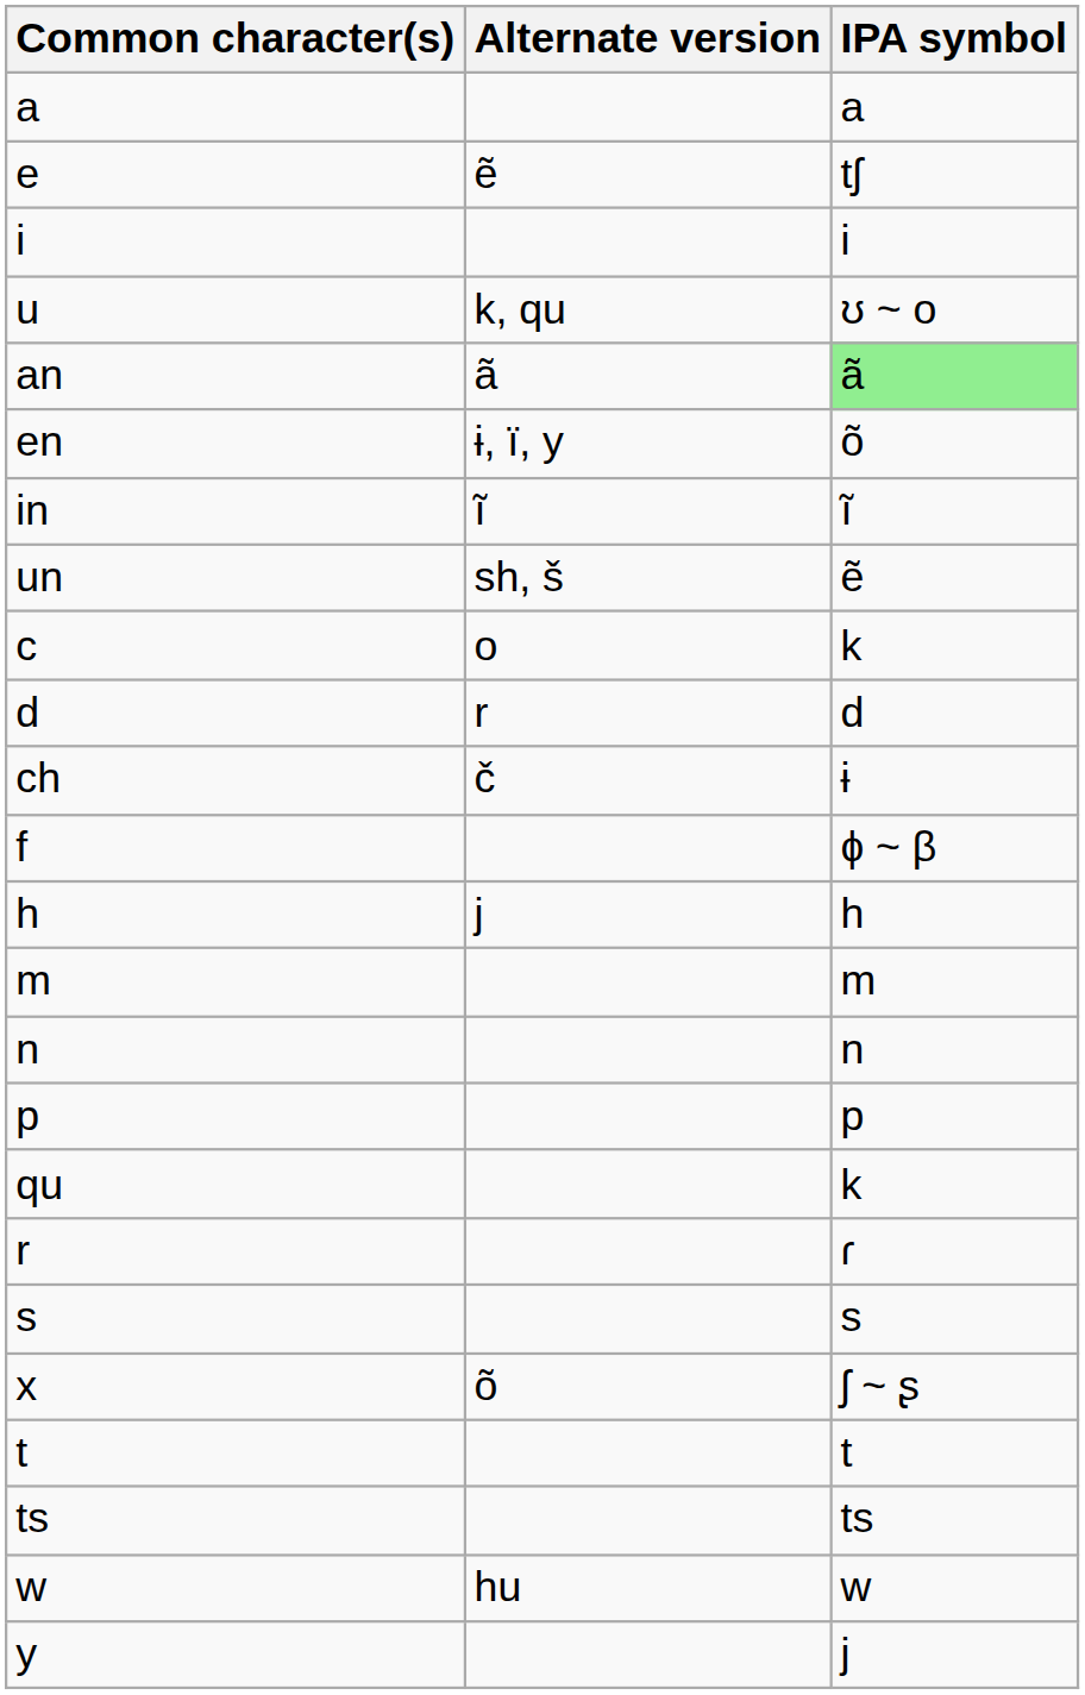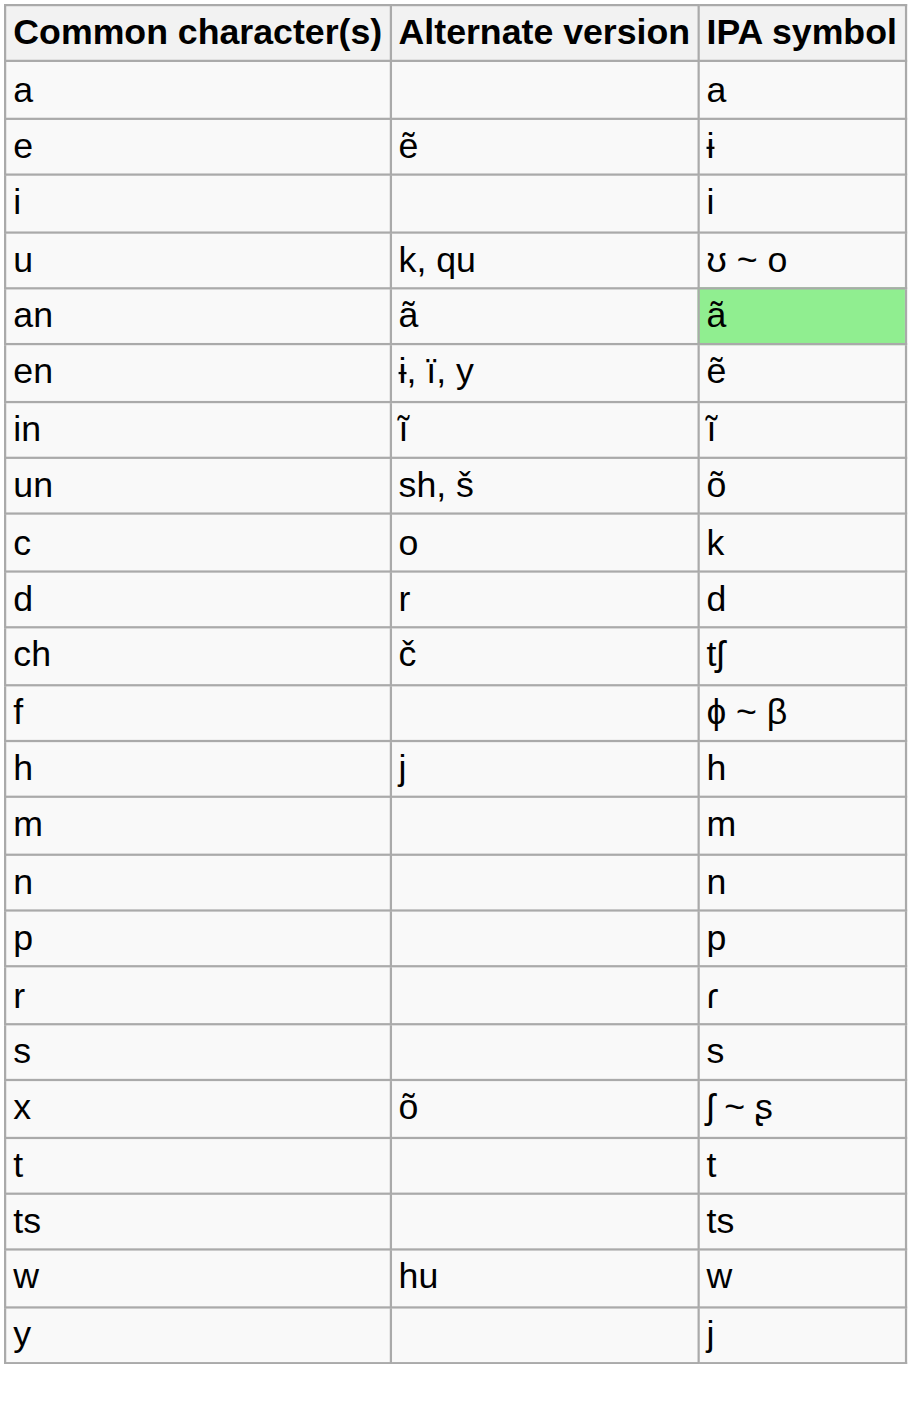 <table class="wikitable">
 <tr>
 <th>Common character(s)</th>
 <th>Alternate version</th>
 <th>IPA symbol</th>
 </tr>
 <tr>
 <td>a</td>
 <td></td>
 <td>a</td>
 </tr>
 <tr>
 <td>e</td>
 <td>ẽ</td>
-<td>tʃ</td>
+<td><s>i</s></td>
 </tr>
 <tr>
 <td>i</td>
 <td></td>
 <td>i</td>
 </tr>
 <tr>
 <td>u</td>
 <td>k, qu</td>
 <td>ʊ ~ o</td>
 </tr>
 <tr>
 <td>an</td>
 <td>ã</td>
 <td style="background: lightgreen;">ã</td>
 </tr>
 <tr>
 <td>en</td>
 <td><s>i</s>, ï, y</td>
-<td>õ</td>
+<td>ẽ</td>
 </tr>
 <tr>
 <td>in</td>
 <td>ĩ</td>
 <td>ĩ</td>
 </tr>
 <tr>
 <td>un</td>
 <td>sh, š</td>
-<td>ẽ</td>
+<td>õ</td>
 </tr>
 <tr>
 <td>c</td>
 <td>o</td>
 <td>k</td>
 </tr>
 <tr>
 <td>d</td>
 <td>r</td>
 <td>d</td>
 </tr>
 <tr>
 <td>ch</td>
 <td>č</td>
-<td><s>i</s></td>
+<td>tʃ</td>
 </tr>
 <tr>
 <td>f</td>
 <td></td>
 <td>ɸ ~ β</td>
 </tr>
 <tr>
 <td>h</td>
 <td>j</td>
 <td>h</td>
 </tr>
 <tr>
 <td>m</td>
 <td></td>
 <td>m</td>
 </tr>
 <tr>
 <td>n</td>
 <td></td>
 <td>n</td>
 </tr>
 <tr>
 <td>p</td>
 <td></td>
 <td>p</td>
-</tr>
-<tr>
-<td>qu</td>
-<td></td>
-<td>k</td>
 </tr>
 <tr>
 <td>r</td>
 <td></td>
 <td>ɾ</td>
 </tr>
 <tr>
 <td>s</td>
 <td></td>
 <td>s</td>
 </tr>
 <tr>
 <td>x</td>
 <td>õ</td>
 <td>ʃ ~ ʂ</td>
 </tr>
 <tr>
 <td>t</td>
 <td></td>
 <td>t</td>
 </tr>
 <tr>
 <td>ts</td>
 <td></td>
 <td>ts</td>
 </tr>
 <tr>
 <td>w</td>
 <td>hu</td>
 <td>w</td>
 </tr>
 <tr>
 <td>y</td>
 <td></td>
 <td>j</td>
 </tr>
 </table>
